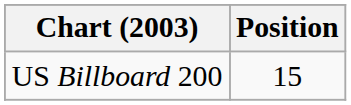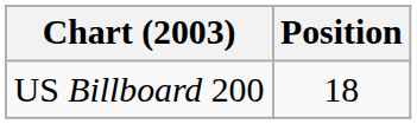 <table class="wikitable">
 <tr>
 <th>Chart (2003)</th>
 <th>Position</th>
 </tr>
 <tr>
 <td>US <em>Billboard</em> 200</td>
-<td align="center">15</td>
+<td align="center">18</td>
 </tr>
 </table>
